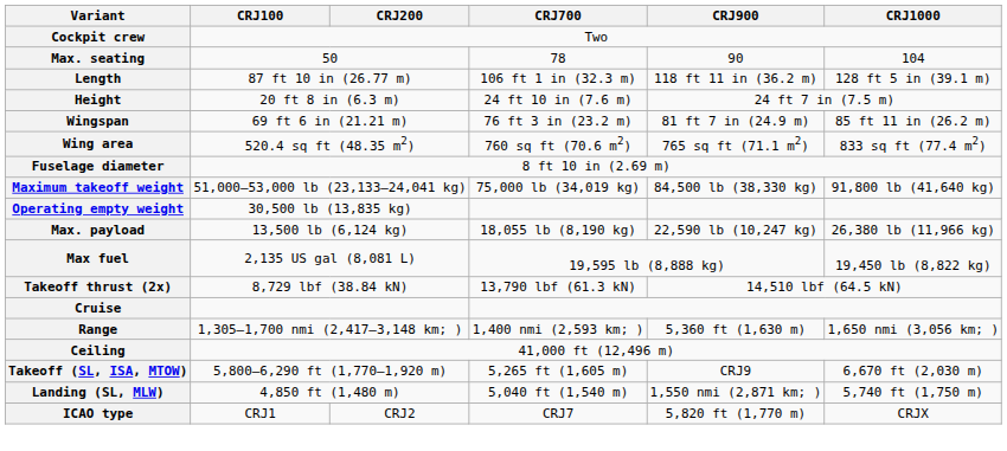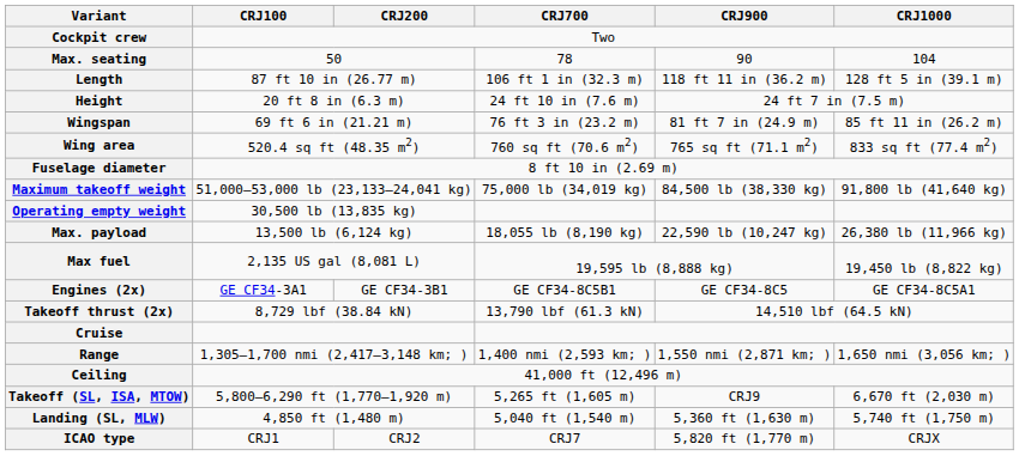 <table class="wikitable sticky-header" style="text-align: center;">
 <tr>
 <th>Variant</th>
 <th>CRJ100</th>
 <th>CRJ200</th>
 <th>CRJ700</th>
 <th>CRJ900</th>
 <th>CRJ1000</th>
 </tr>
 <tr>
 <th>Cockpit crew</th>
 <td colspan=5>Two</td>
 </tr>
 <tr>
 <th>Max. seating</th>
 <td colspan=2>50</td>
 <td>78</td>
 <td>90</td>
 <td>104</td>
 </tr>
 <tr>
 <th>Length</th>
 <td colspan=2>87 ft 10 in (26.77 m)</td>
 <td>106 ft 1 in (32.3 m)</td>
 <td>118 ft 11 in (36.2 m)</td>
 <td>128 ft 5 in (39.1 m)</td>
 </tr>
 <tr>
 <th>Height</th>
 <td colspan=2>20 ft 8 in (6.3 m)</td>
 <td>24 ft 10 in (7.6 m)</td>
 <td colspan=2>24 ft 7 in (7.5 m)</td>
 </tr>
 <tr>
 <th>Wingspan</th>
 <td colspan=2>69 ft 6 in (21.21 m)</td>
 <td>76 ft 3 in (23.2 m)</td>
 <td>81 ft 7 in (24.9 m)</td>
 <td>85 ft 11 in (26.2 m)</td>
 </tr>
 <tr>
 <th>Wing area</th>
 <td colspan=2>520.4 sq ft (48.35 m<sup>2</sup>)</td>
 <td>760 sq ft (70.6 m<sup>2</sup>)</td>
 <td>765 sq ft (71.1 m<sup>2</sup>)</td>
 <td>833 sq ft (77.4 m<sup>2</sup>)</td>
 </tr>
 <tr>
 <th>Fuselage diameter</th>
 <td colspan=5>8 ft 10 in (2.69 m)</td>
 </tr>
 <tr>
 <th><a href='#'>Maximum takeoff weight</a></th>
 <td colspan=2>51,000–53,000 lb (23,133–24,041 kg)</td>
 <td>75,000 lb (34,019 kg)</td>
 <td>84,500 lb (38,330 kg)</td>
 <td>91,800 lb (41,640 kg)</td>
 </tr>
 <tr>
 <th><a href='#'>Operating empty weight</a></th>
 <td colspan=2>30,500 lb (13,835 kg)</td>
 <td></td>
 <td></td>
 <td></td>
 </tr>
 <tr>
 <th>Max. payload</th>
 <td colspan=2>13,500 lb (6,124 kg)</td>
 <td>18,055 lb (8,190 kg)</td>
 <td>22,590 lb (10,247 kg)</td>
 <td>26,380 lb (11,966 kg)</td>
 </tr>
 <tr>
 <th>Max fuel</th>
 <td colspan=2>2,135 US gal (8,081 L)<br></td>
 <td colspan=2><br>19,595 lb (8,888 kg)</td>
 <td><br>19,450 lb (8,822 kg)</td>
 </tr>
 <tr>
+<th>Engines (2x)</th>
+<td><a href='#'>GE CF34</a>-3A1</td>
+<td>GE CF34-3B1</td>
+<td>GE CF34-8C5B1</td>
+<td>GE CF34-8C5</td>
+<td>GE CF34-8C5A1</td>
+</tr>
+<tr>
 <th>Takeoff thrust (2x)</th>
 <td colspan=2>8,729 lbf (38.84 kN)</td>
 <td>13,790 lbf (61.3 kN)</td>
 <td colspan=2>14,510 lbf (64.5 kN)</td>
 </tr>
 <tr>
 <th>Cruise</th>
 <td colspan=2></td>
 <td colspan=3></td>
 </tr>
 <tr>
 <th>Range</th>
 <td colspan="2">1,305–1,700 nmi (2,417–3,148 km; )</td>
 <td>1,400 nmi (2,593 km; )</td>
-<td>5,360 ft (1,630 m)</td>
+<td>1,550 nmi (2,871 km; )</td>
 <td>1,650 nmi (3,056 km; )</td>
 </tr>
 <tr>
 <th>Ceiling</th>
 <td colspan=5>41,000 ft (12,496 m)</td>
 </tr>
 <tr>
 <th>Takeoff (<a href='#'>SL</a>, <a href='#'>ISA</a>, <a href='#'>MTOW</a>)</th>
 <td colspan="2">5,800–6,290 ft (1,770–1,920 m)</td>
 <td>5,265 ft (1,605 m)</td>
 <td>CRJ9</td>
 <td>6,670 ft (2,030 m)</td>
 </tr>
 <tr>
 <th>Landing (SL, <a href='#'>MLW</a>)</th>
 <td colspan=2>4,850 ft (1,480 m)</td>
 <td>5,040 ft (1,540 m)</td>
-<td>1,550 nmi (2,871 km; )</td>
+<td>5,360 ft (1,630 m)</td>
 <td>5,740 ft (1,750 m)</td>
 </tr>
 <tr>
 <th>ICAO type</th>
 <td>CRJ1</td>
 <td>CRJ2</td>
 <td>CRJ7</td>
 <td>5,820 ft (1,770 m)</td>
 <td>CRJX</td>
 </tr>
 </table>
